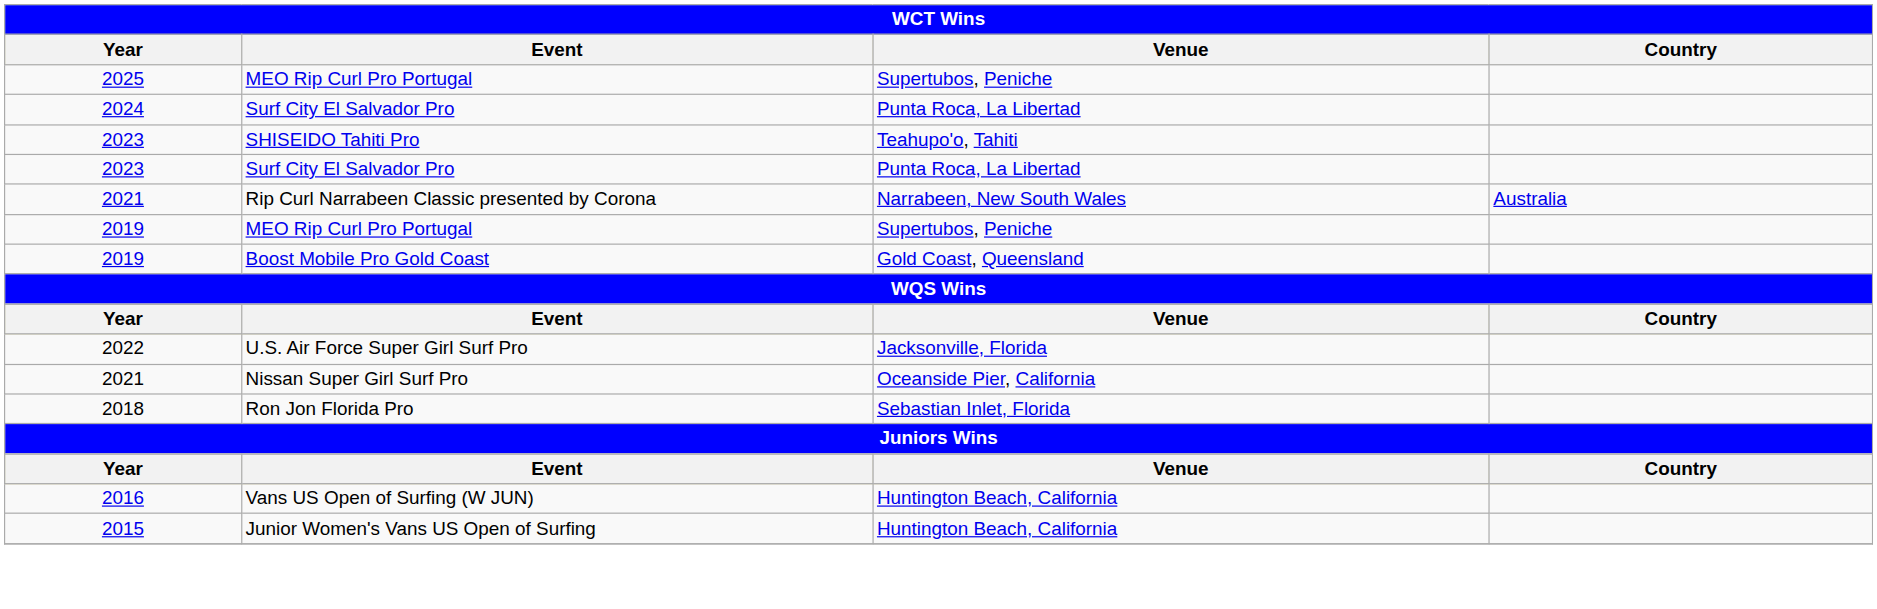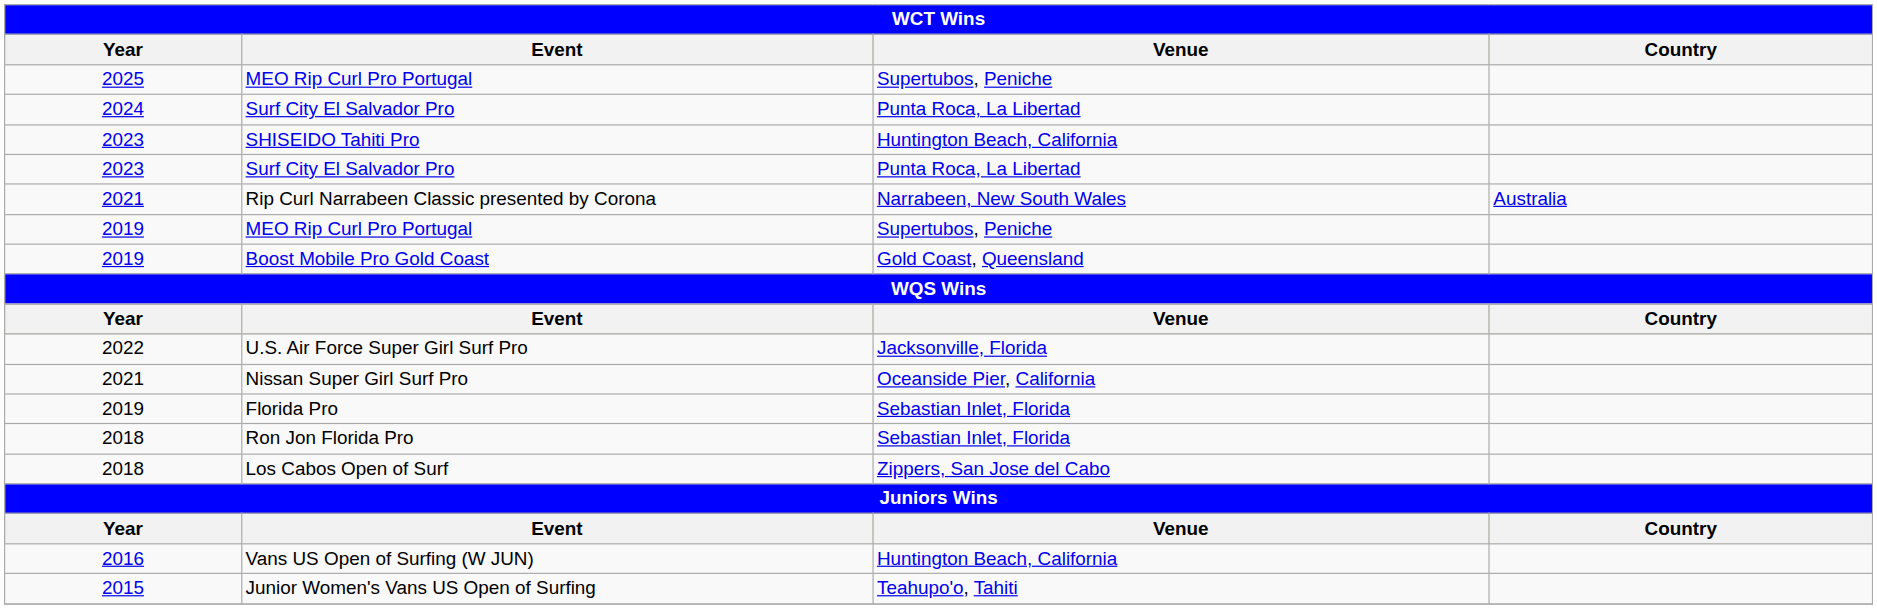 <table class="wikitable" style="width:100%;">
 <tr bgcolor=skyblue>
 <td colspan=4; style="background: blue; color: white" align="center"><strong>WCT Wins</strong></td>
 </tr>
 <tr bgcolor=#bdb76b>
 <th>Year</th>
 <th>Event</th>
 <th>Venue</th>
 <th>Country</th>
 </tr>
 <tr>
 <td style=text-align:center><a href='#'>2025</a></td>
 <td><a href='#'>MEO Rip Curl Pro Portugal</a></td>
 <td><a href='#'>Supertubos</a>, <a href='#'>Peniche</a></td>
 <td></td>
 </tr>
 <tr>
 <td style="text-align:center"><a href='#'>2024</a></td>
 <td><a href='#'>Surf City El Salvador Pro</a></td>
 <td><a href='#'>Punta Roca, La Libertad</a></td>
 <td></td>
 </tr>
 <tr>
 <td style="text-align:center"><a href='#'>2023</a></td>
 <td><a href='#'>SHISEIDO Tahiti Pro</a></td>
-<td><a href='#'>Teahupo'o</a>, <a href='#'>Tahiti</a></td>
+<td><a href='#'>Huntington Beach, California</a></td>
 <td></td>
 </tr>
 <tr>
 <td style="text-align:center"><a href='#'>2023</a></td>
 <td><a href='#'>Surf City El Salvador Pro</a></td>
 <td><a href='#'>Punta Roca, La Libertad</a></td>
 <td></td>
 </tr>
 <tr>
 <td style=text-align:center><a href='#'>2021</a></td>
 <td>Rip Curl Narrabeen Classic presented by Corona</td>
 <td><a href='#'>Narrabeen, New South Wales</a></td>
 <td> <a href='#'>Australia</a></td>
 </tr>
 <tr>
 <td style=text-align:center><a href='#'>2019</a></td>
 <td><a href='#'>MEO Rip Curl Pro Portugal</a></td>
 <td><a href='#'>Supertubos</a>, <a href='#'>Peniche</a></td>
 <td></td>
 </tr>
 <tr>
 <td style="text-align:center"><a href='#'>2019</a></td>
 <td><a href='#'>Boost Mobile Pro Gold Coast</a></td>
 <td><a href='#'>Gold Coast</a>, <a href='#'>Queensland</a></td>
 <td></td>
 </tr>
 <tr>
 <td colspan="4;" style="background: blue; color: white" align="center"><strong>WQS Wins</strong></td>
 </tr>
 <tr bgcolor="#bdb76b">
 <th>Year</th>
 <th>Event</th>
 <th>Venue</th>
 <th>Country</th>
 </tr>
 <tr>
 <td style=text-align:center>2022</td>
 <td>U.S. Air Force Super Girl Surf Pro</td>
 <td><a href='#'>Jacksonville, Florida</a></td>
 <td></td>
 </tr>
 <tr>
 <td style=text-align:center>2021</td>
 <td>Nissan Super Girl Surf Pro</td>
 <td><a href='#'>Oceanside Pier</a>, <a href='#'>California</a></td>
 <td></td>
 </tr>
 <tr>
+<td style="text-align:center">2019</td>
+<td>Florida Pro</td>
+<td><a href='#'>Sebastian Inlet, Florida</a></td>
+<td></td>
+</tr>
+<tr>
 <td style="text-align:center">2018</td>
 <td>Ron Jon Florida Pro</td>
 <td><a href='#'>Sebastian Inlet, Florida</a></td>
+<td></td>
+</tr>
+<tr>
+<td style="text-align:center">2018</td>
+<td>Los Cabos Open of Surf</td>
+<td><a href='#'>Zippers, San Jose del Cabo</a></td>
 <td></td>
 </tr>
 <tr>
 <td colspan=4; style="background: blue; color: white" align="center"><strong>Juniors Wins</strong></td>
 </tr>
 <tr bgcolor=#bdb76b>
 <th>Year</th>
 <th width=   33.8%>Event</th>
 <th width=     33%>Venue</th>
 <th>Country</th>
 </tr>
 <tr>
 <td style=text-align:center><a href='#'>2016</a></td>
 <td>Vans US Open of Surfing (W JUN)</td>
 <td><a href='#'>Huntington Beach, California</a></td>
 <td></td>
 </tr>
 <tr>
 <td style=text-align:center><a href='#'>2015</a></td>
 <td>Junior Women's Vans US Open of Surfing</td>
-<td><a href='#'>Huntington Beach, California</a></td>
+<td><a href='#'>Teahupo'o</a>, <a href='#'>Tahiti</a></td>
 <td></td>
 </tr>
 <tr>
 </tr>
 </table>
